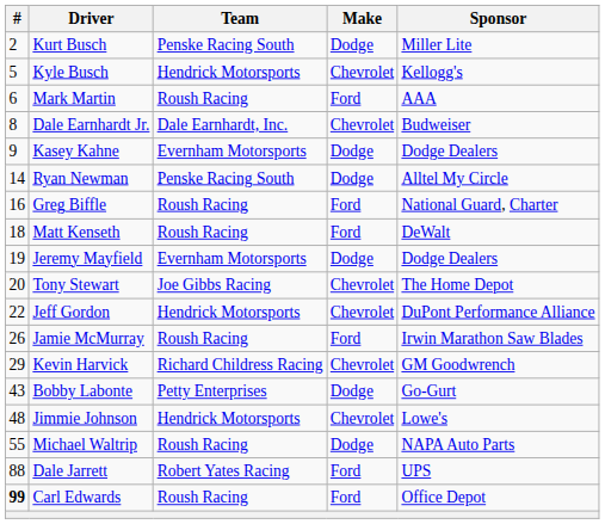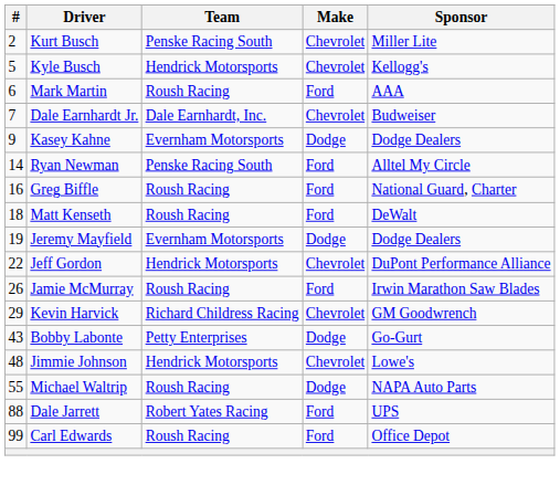 <table class="wikitable" style="font-size:95%">
 <tr>
 <th>#</th>
 <th>Driver</th>
 <th>Team</th>
 <th>Make</th>
 <th>Sponsor</th>
 </tr>
 <tr>
 <td>2</td>
 <td><a href='#'>Kurt Busch</a></td>
 <td><a href='#'>Penske Racing South</a></td>
-<td><a href='#'>Dodge</a></td>
+<td><a href='#'>Chevrolet</a></td>
 <td><a href='#'>Miller Lite</a></td>
 </tr>
 <tr>
 <td>5</td>
 <td><a href='#'>Kyle Busch</a></td>
 <td><a href='#'>Hendrick Motorsports</a></td>
 <td><a href='#'>Chevrolet</a></td>
 <td><a href='#'>Kellogg's</a></td>
 </tr>
 <tr>
 <td>6</td>
 <td><a href='#'>Mark Martin</a></td>
 <td><a href='#'>Roush Racing</a></td>
 <td><a href='#'>Ford</a></td>
 <td><a href='#'>AAA</a></td>
 </tr>
 <tr>
-<td>8</td>
+<td>7</td>
 <td><a href='#'>Dale Earnhardt Jr.</a></td>
 <td><a href='#'>Dale Earnhardt, Inc.</a></td>
 <td><a href='#'>Chevrolet</a></td>
 <td><a href='#'>Budweiser</a></td>
 </tr>
 <tr>
 <td>9</td>
 <td><a href='#'>Kasey Kahne</a></td>
 <td><a href='#'>Evernham Motorsports</a></td>
 <td><a href='#'>Dodge</a></td>
 <td><a href='#'>Dodge Dealers</a></td>
 </tr>
 <tr>
 <td>14</td>
 <td><a href='#'>Ryan Newman</a></td>
 <td><a href='#'>Penske Racing South</a></td>
-<td><a href='#'>Dodge</a></td>
+<td><a href='#'>Ford</a></td>
 <td><a href='#'>Alltel My Circle</a></td>
 </tr>
 <tr>
 <td>16</td>
 <td><a href='#'>Greg Biffle</a></td>
 <td><a href='#'>Roush Racing</a></td>
 <td><a href='#'>Ford</a></td>
 <td><a href='#'>National Guard</a>, <a href='#'>Charter</a></td>
 </tr>
 <tr>
 <td>18</td>
 <td><a href='#'>Matt Kenseth</a></td>
 <td><a href='#'>Roush Racing</a></td>
 <td><a href='#'>Ford</a></td>
 <td><a href='#'>DeWalt</a></td>
 </tr>
 <tr>
 <td>19</td>
 <td><a href='#'>Jeremy Mayfield</a></td>
 <td><a href='#'>Evernham Motorsports</a></td>
 <td><a href='#'>Dodge</a></td>
 <td><a href='#'>Dodge Dealers</a></td>
-</tr>
-<tr>
-<td>20</td>
-<td><a href='#'>Tony Stewart</a></td>
-<td><a href='#'>Joe Gibbs Racing</a></td>
-<td><a href='#'>Chevrolet</a></td>
-<td><a href='#'>The Home Depot</a></td>
 </tr>
 <tr>
 <td>22</td>
 <td><a href='#'>Jeff Gordon</a></td>
 <td><a href='#'>Hendrick Motorsports</a></td>
 <td><a href='#'>Chevrolet</a></td>
 <td><a href='#'>DuPont Performance Alliance</a></td>
 </tr>
 <tr>
 <td>26</td>
 <td><a href='#'>Jamie McMurray</a></td>
 <td><a href='#'>Roush Racing</a></td>
 <td><a href='#'>Ford</a></td>
 <td><a href='#'>Irwin Marathon Saw Blades</a></td>
 </tr>
 <tr>
 <td>29</td>
 <td><a href='#'>Kevin Harvick</a></td>
 <td><a href='#'>Richard Childress Racing</a></td>
 <td><a href='#'>Chevrolet</a></td>
 <td><a href='#'>GM Goodwrench</a></td>
 </tr>
 <tr>
 <td>43</td>
 <td><a href='#'>Bobby Labonte</a></td>
 <td><a href='#'>Petty Enterprises</a></td>
 <td><a href='#'>Dodge</a></td>
 <td><a href='#'>Go-Gurt</a></td>
 </tr>
 <tr>
 <td>48</td>
 <td><a href='#'>Jimmie Johnson</a></td>
 <td><a href='#'>Hendrick Motorsports</a></td>
 <td><a href='#'>Chevrolet</a></td>
 <td><a href='#'>Lowe's</a></td>
 </tr>
 <tr>
 <td>55</td>
 <td><a href='#'>Michael Waltrip</a></td>
 <td><a href='#'>Roush Racing</a></td>
 <td><a href='#'>Dodge</a></td>
 <td><a href='#'>NAPA Auto Parts</a></td>
 </tr>
 <tr>
 <td>88</td>
 <td><a href='#'>Dale Jarrett</a></td>
 <td><a href='#'>Robert Yates Racing</a></td>
 <td><a href='#'>Ford</a></td>
 <td><a href='#'>UPS</a></td>
 </tr>
 <tr>
-<td><strong>99</strong></td>
+<td>99</td>
 <td><a href='#'>Carl Edwards</a></td>
 <td><a href='#'>Roush Racing</a></td>
 <td><a href='#'>Ford</a></td>
 <td><a href='#'>Office Depot</a></td>
 </tr>
 <tr>
 <th colspan="5"></th>
 </tr>
 </table>
